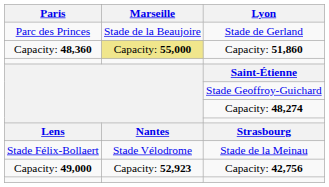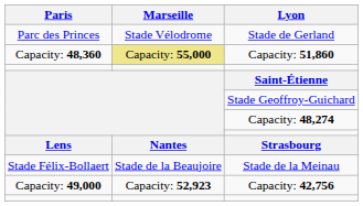 <table class="wikitable" style="text-align:center">
 <tr>
 <th><a href='#'>Paris</a></th>
 <th><a href='#'>Marseille</a></th>
 <th><a href='#'>Lyon</a></th>
 </tr>
 <tr>
 <td><a href='#'>Parc des Princes</a></td>
-<td><a href='#'>Stade de la Beaujoire</a></td>
+<td><a href='#'>Stade Vélodrome</a></td>
 <td><a href='#'>Stade de Gerland</a></td>
 </tr>
 <tr>
 <td>Capacity: <strong>48,360</strong></td>
 <td style="background: khaki;">Capacity: <strong>55,000</strong></td>
 <td>Capacity: <strong>51,860</strong></td>
 </tr>
 <tr>
 <td></td>
 <td></td>
 <td></td>
 </tr>
 <tr>
 <th rowspan="4" colspan="2"></th>
 <th><a href='#'>Saint-Étienne</a></th>
 </tr>
 <tr>
 <td><a href='#'>Stade Geoffroy-Guichard</a></td>
 </tr>
 <tr>
 <td>Capacity: <strong>48,274</strong></td>
 </tr>
 <tr>
 <td></td>
 </tr>
 <tr>
 <th><a href='#'>Lens</a></th>
 <th><a href='#'>Nantes</a></th>
 <th><a href='#'>Strasbourg</a></th>
 </tr>
 <tr>
 <td><a href='#'>Stade Félix-Bollaert</a></td>
-<td><a href='#'>Stade Vélodrome</a></td>
+<td><a href='#'>Stade de la Beaujoire</a></td>
 <td><a href='#'>Stade de la Meinau</a></td>
 </tr>
 <tr>
 <td>Capacity: <strong>49,000</strong></td>
 <td>Capacity: <strong>52,923</strong></td>
 <td>Capacity: <strong>42,756</strong></td>
 </tr>
 <tr>
 <td></td>
 <td></td>
 <td></td>
 </tr>
 </table>
